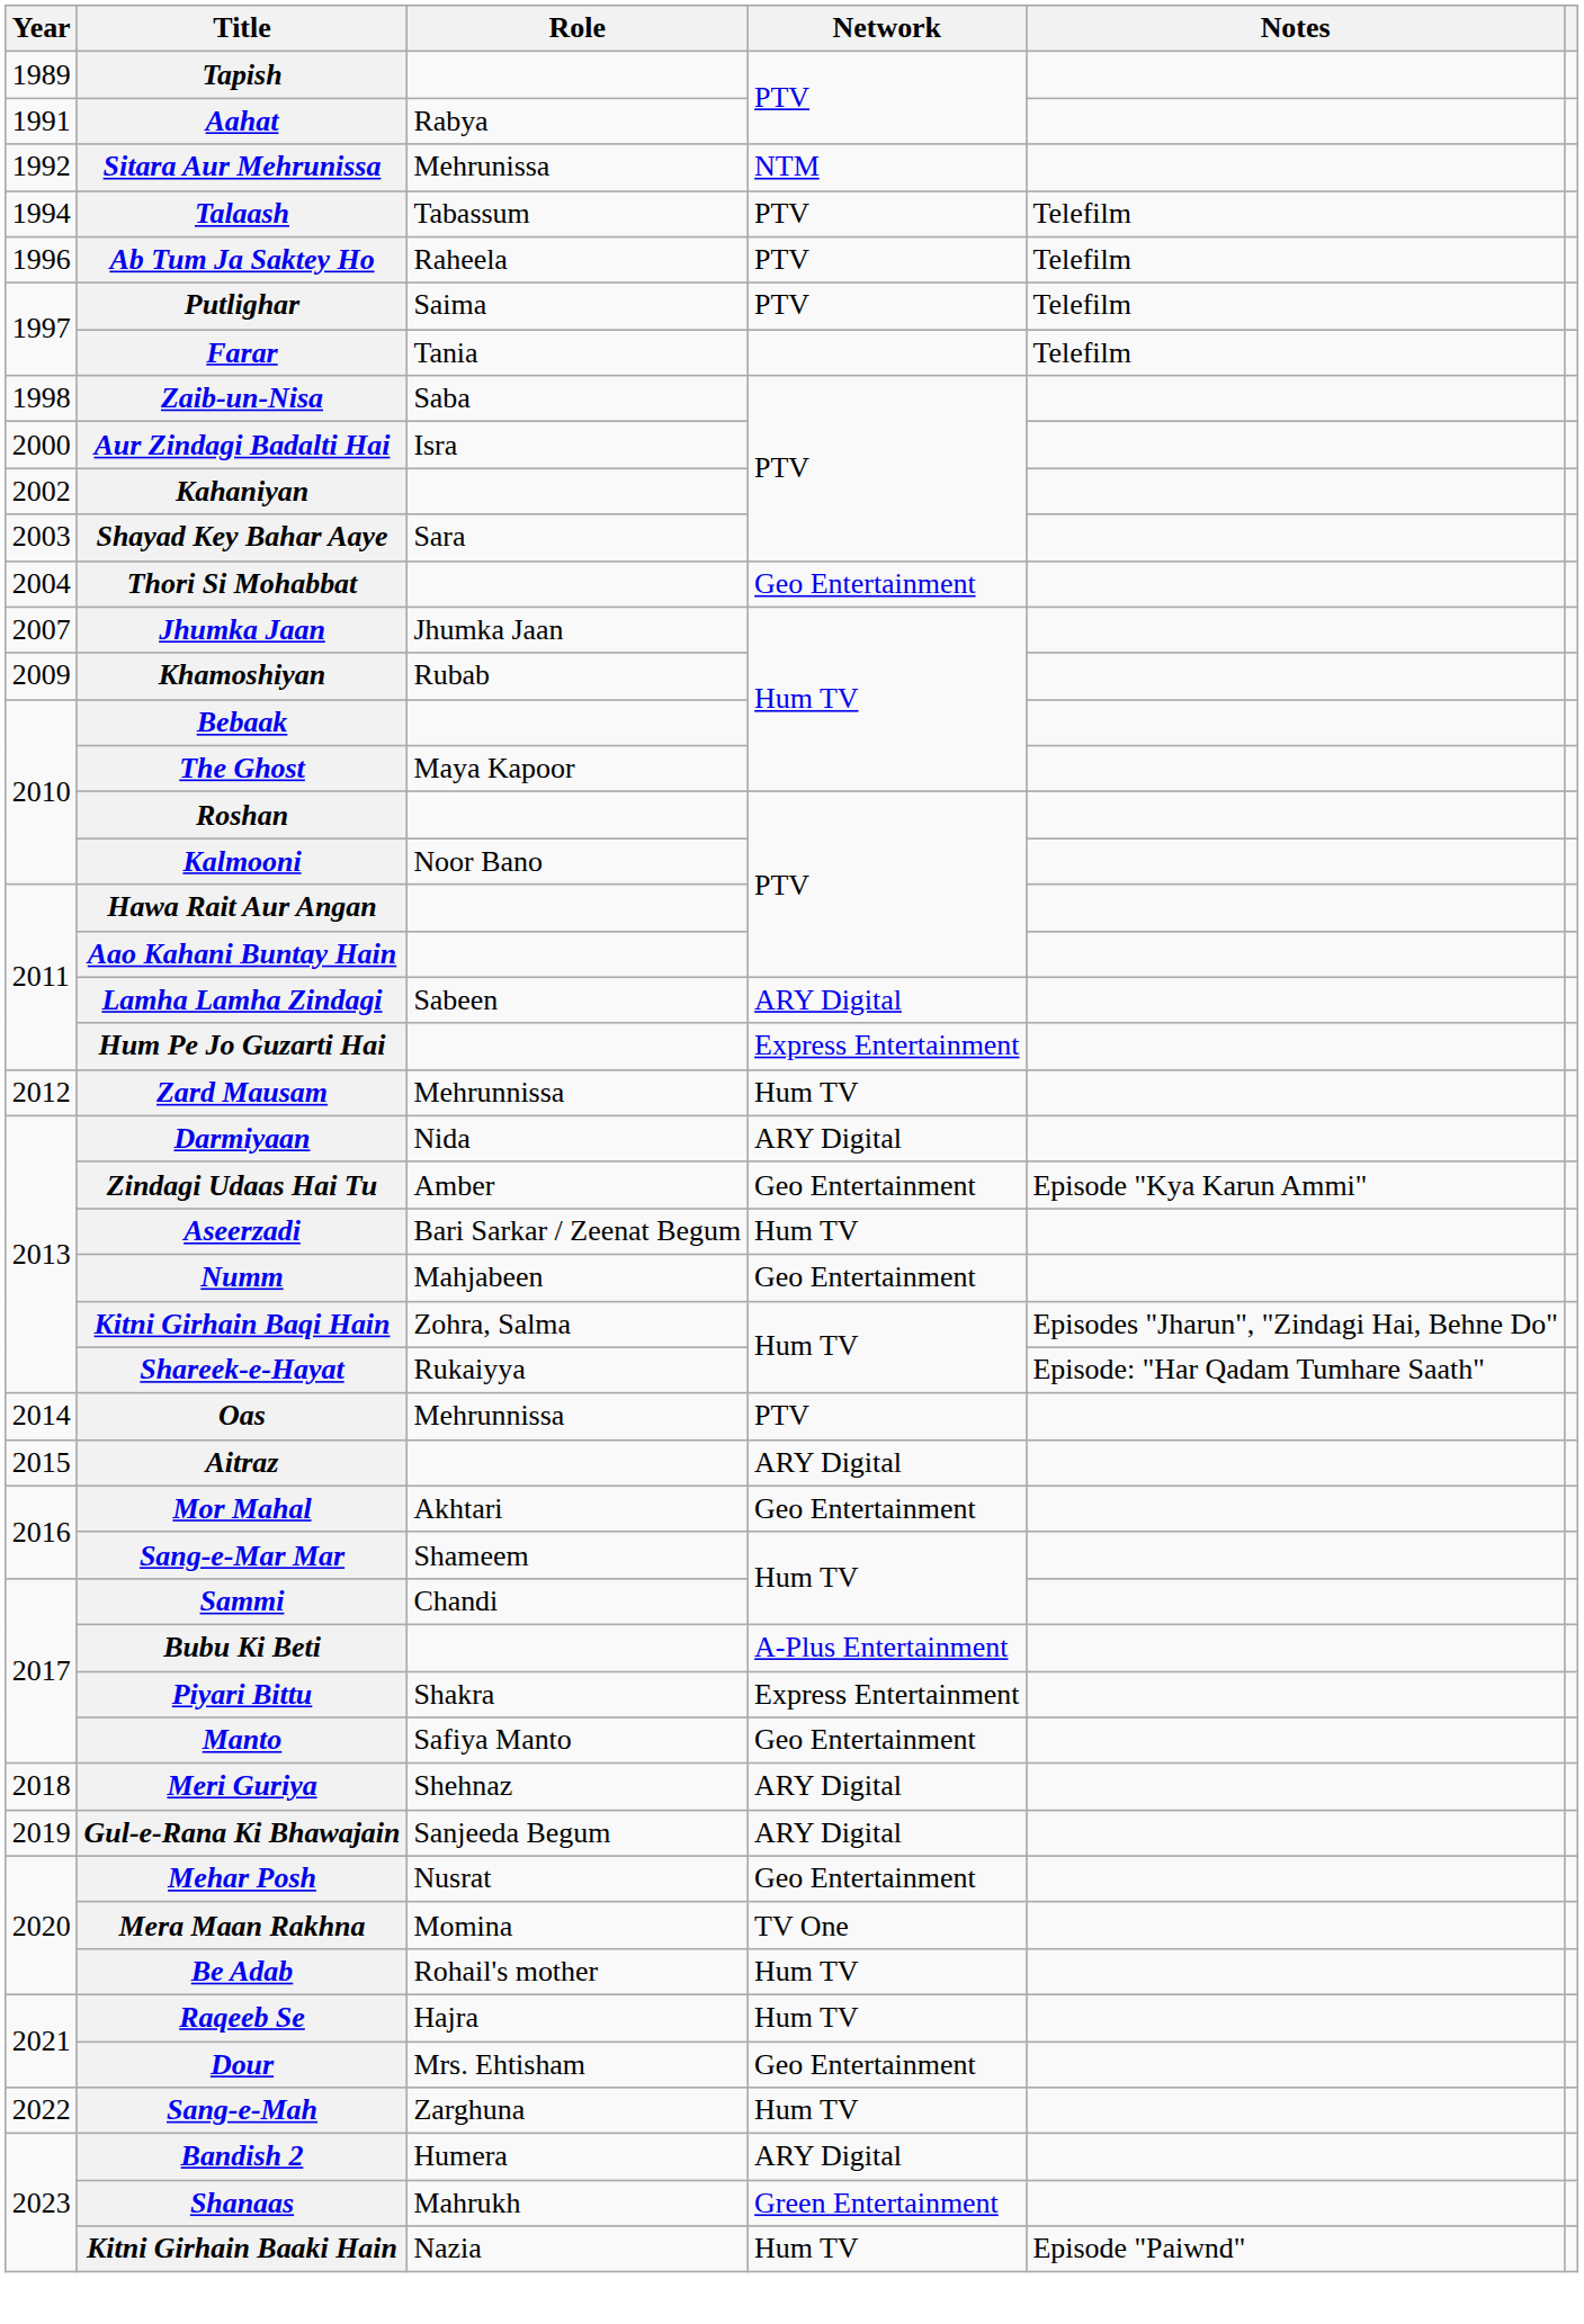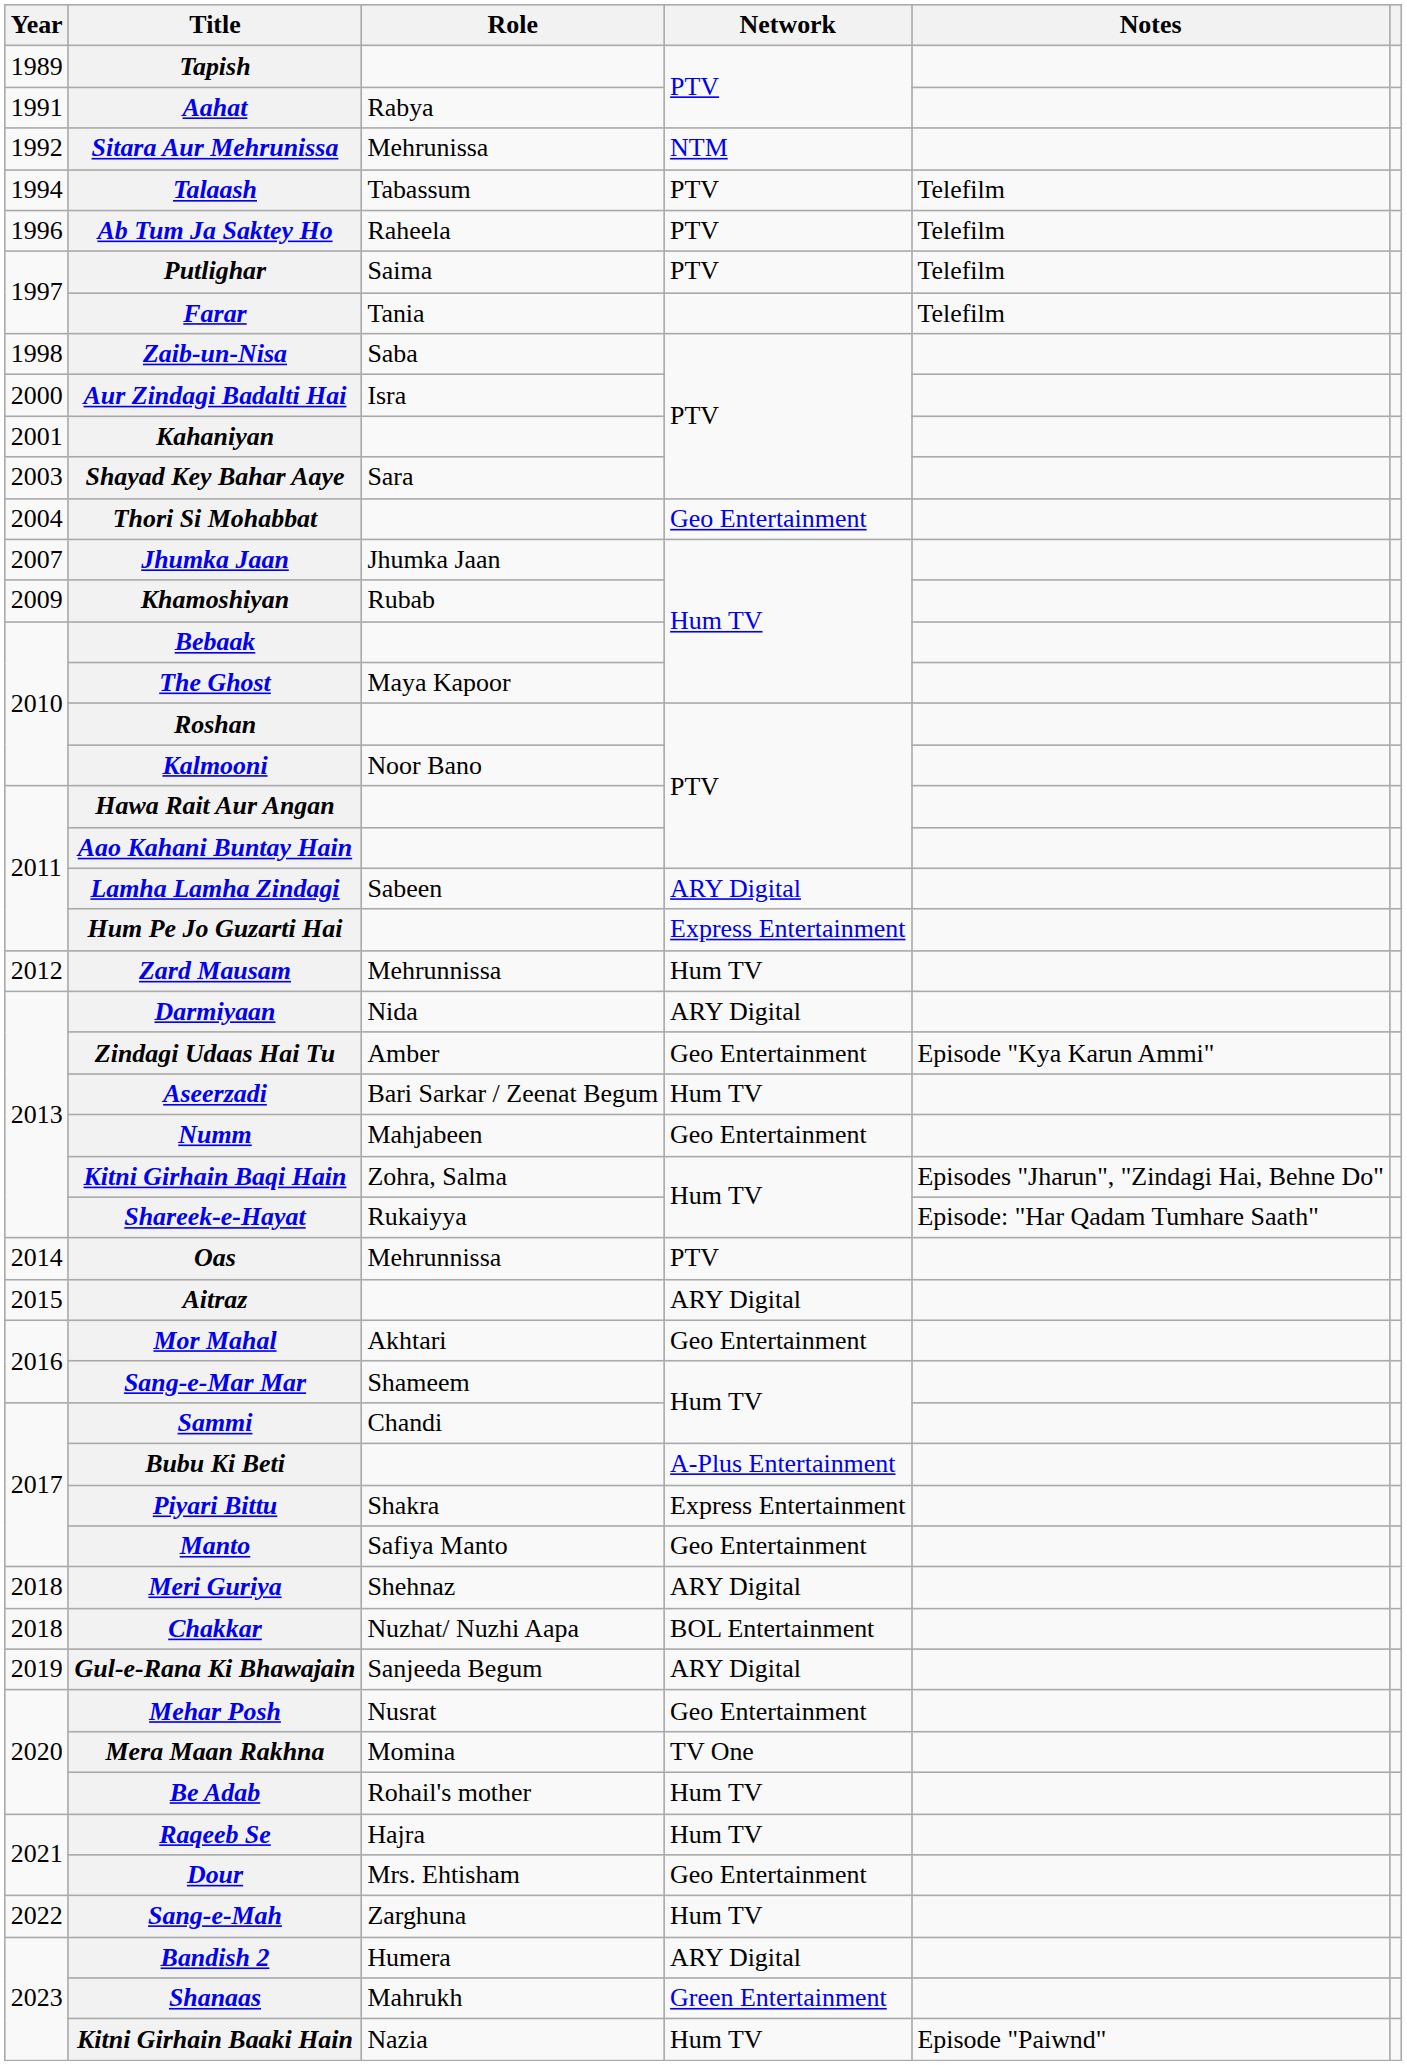 <table class="wikitable plainrowheaders">
 <tr style="text-align:center;">
 <th scope="col">Year</th>
 <th scope="col">Title</th>
 <th scope="col">Role</th>
 <th scope="col">Network</th>
 <th class="unsortable" scope="col">Notes</th>
 <th></th>
 </tr>
 <tr>
 <td>1989</td>
 <th scope="row"><em>Tapish</em></th>
 <td></td>
 <td rowspan="2"><a href='#'>PTV</a></td>
 <td></td>
 <td></td>
 </tr>
 <tr>
 <td>1991</td>
 <th scope="row"><em><a href='#'>Aahat</a></em></th>
 <td>Rabya</td>
 <td></td>
 <td></td>
 </tr>
 <tr>
 <td>1992</td>
 <th scope="row"><em><a href='#'>Sitara Aur Mehrunissa</a></em></th>
 <td>Mehrunissa</td>
 <td><a href='#'>NTM</a></td>
 <td></td>
 <td><br></td>
 </tr>
 <tr>
 <td>1994</td>
 <th scope="row"><em><a href='#'>Talaash</a></em></th>
 <td>Tabassum</td>
 <td>PTV</td>
 <td>Telefilm</td>
 <td></td>
 </tr>
 <tr>
 <td>1996</td>
 <th scope="row"><em><a href='#'>Ab Tum Ja Saktey Ho</a></em></th>
 <td>Raheela</td>
 <td>PTV</td>
 <td>Telefilm</td>
 <td></td>
 </tr>
 <tr>
 <td rowspan="2">1997</td>
 <th scope="row"><em>Putlighar</em></th>
 <td>Saima</td>
 <td>PTV</td>
 <td>Telefilm</td>
 <td></td>
 </tr>
 <tr>
 <th scope="row"><em><a href='#'>Farar</a></em></th>
 <td>Tania</td>
 <td></td>
 <td>Telefilm</td>
 <td></td>
 </tr>
 <tr>
 <td>1998</td>
 <th scope="row"><em><a href='#'>Zaib-un-Nisa</a></em></th>
 <td>Saba</td>
 <td rowspan="4">PTV</td>
 <td></td>
 <td></td>
 </tr>
 <tr>
 <td>2000</td>
 <th scope="row"><em><a href='#'>Aur Zindagi Badalti Hai</a></em></th>
 <td>Isra</td>
 <td></td>
 <td><br></td>
 </tr>
 <tr>
-<td>2002</td>
+<td>2001</td>
 <th scope="row"><em>Kahaniyan</em></th>
 <td></td>
 <td></td>
 <td></td>
 </tr>
 <tr>
 <td>2003</td>
 <th scope="row"><em>Shayad Key Bahar Aaye</em></th>
 <td>Sara</td>
 <td></td>
 <td></td>
 </tr>
 <tr>
 <td>2004</td>
 <th scope="row"><em>Thori Si Mohabbat</em></th>
 <td></td>
 <td><a href='#'>Geo Entertainment</a></td>
 <td></td>
 <td></td>
 </tr>
 <tr>
 <td>2007</td>
 <th scope="row"><em><a href='#'>Jhumka Jaan</a></em></th>
 <td>Jhumka Jaan</td>
 <td rowspan="4"><a href='#'>Hum TV</a></td>
 <td></td>
 <td><br></td>
 </tr>
 <tr>
 <td>2009</td>
 <th scope="row"><em>Khamoshiyan</em></th>
 <td>Rubab</td>
 <td></td>
 <td></td>
 </tr>
 <tr>
 <td rowspan="4">2010</td>
 <th scope="row"><em><a href='#'>Bebaak</a></em></th>
 <td></td>
 <td></td>
 <td></td>
 </tr>
 <tr>
 <th scope="row"><em><a href='#'>The Ghost</a></em></th>
 <td>Maya Kapoor</td>
 <td></td>
 <td></td>
 </tr>
 <tr>
 <th scope="row"><em>Roshan</em></th>
 <td></td>
 <td rowspan="4">PTV</td>
 <td></td>
 <td></td>
 </tr>
 <tr>
 <th scope="row"><em><a href='#'>Kalmooni</a></em></th>
 <td>Noor Bano</td>
 <td></td>
 <td></td>
 </tr>
 <tr>
 <td rowspan="4">2011</td>
 <th scope="row"><em>Hawa Rait Aur Angan</em></th>
 <td></td>
 <td></td>
 <td></td>
 </tr>
 <tr>
 <th scope="row"><em><a href='#'>Aao Kahani Buntay Hain</a></em></th>
 <td></td>
 <td></td>
 <td></td>
 </tr>
 <tr>
 <th scope="row"><em><a href='#'>Lamha Lamha Zindagi</a></em></th>
 <td>Sabeen</td>
 <td><a href='#'>ARY Digital</a></td>
 <td></td>
 <td></td>
 </tr>
 <tr>
 <th scope="row"><em>Hum Pe Jo Guzarti Hai</em></th>
 <td></td>
 <td><a href='#'>Express Entertainment</a></td>
 <td></td>
 <td></td>
 </tr>
 <tr>
 <td>2012</td>
 <th scope="row"><em><a href='#'>Zard Mausam</a></em></th>
 <td>Mehrunnissa</td>
 <td>Hum TV</td>
 <td></td>
 <td></td>
 </tr>
 <tr>
 <td rowspan="6">2013</td>
 <th scope="row"><em><a href='#'>Darmiyaan</a></em></th>
 <td>Nida</td>
 <td>ARY Digital</td>
 <td></td>
 <td><br></td>
 </tr>
 <tr>
 <th scope="row"><em>Zindagi Udaas Hai Tu</em></th>
 <td>Amber</td>
 <td>Geo Entertainment</td>
 <td>Episode "Kya Karun Ammi"</td>
 <td></td>
 </tr>
 <tr>
 <th scope="row"><em><a href='#'>Aseerzadi</a></em></th>
 <td>Bari Sarkar / Zeenat Begum</td>
 <td>Hum TV</td>
 <td></td>
 <td></td>
 </tr>
 <tr>
 <th scope="row"><em><a href='#'>Numm</a></em></th>
 <td>Mahjabeen</td>
 <td>Geo Entertainment</td>
 <td></td>
 <td></td>
 </tr>
 <tr>
 <th scope="row"><em><a href='#'>Kitni Girhain Baqi Hain</a></em></th>
 <td>Zohra, Salma</td>
 <td rowspan="2">Hum TV</td>
 <td>Episodes "Jharun", "Zindagi Hai, Behne Do"</td>
 <td></td>
 </tr>
 <tr>
 <th scope="row"><em><a href='#'>Shareek-e-Hayat</a></em></th>
 <td>Rukaiyya</td>
 <td>Episode: "Har Qadam Tumhare Saath"</td>
 <td></td>
 </tr>
 <tr>
 <td>2014</td>
 <th scope="row"><em>Oas</em></th>
 <td>Mehrunnissa</td>
 <td>PTV</td>
 <td></td>
 </tr>
 <tr>
 <td>2015</td>
 <th scope="row"><em>Aitraz</em></th>
 <td></td>
 <td>ARY Digital</td>
 <td></td>
 <td></td>
 </tr>
 <tr>
 <td rowspan="2">2016</td>
 <th scope="row"><em><a href='#'>Mor Mahal</a></em></th>
 <td>Akhtari</td>
 <td>Geo Entertainment</td>
 <td></td>
 <td></td>
 </tr>
 <tr>
 <th scope="row"><em><a href='#'>Sang-e-Mar Mar</a></em></th>
 <td>Shameem</td>
 <td rowspan="2">Hum TV</td>
 <td></td>
 <td></td>
 </tr>
 <tr>
 <td rowspan="4">2017</td>
 <th scope="row"><em><a href='#'>Sammi</a></em></th>
 <td>Chandi</td>
 <td></td>
 <td></td>
 </tr>
 <tr>
 <th scope="row"><em>Bubu Ki Beti</em></th>
 <td></td>
 <td><a href='#'>A-Plus Entertainment</a></td>
 <td></td>
 <td></td>
 </tr>
 <tr>
 <th scope="row"><em><a href='#'>Piyari Bittu</a></em></th>
 <td>Shakra</td>
 <td>Express Entertainment</td>
 <td></td>
 <td></td>
 </tr>
 <tr>
 <th scope="row"><em><a href='#'>Manto</a></em></th>
 <td>Safiya Manto</td>
 <td>Geo Entertainment</td>
 <td></td>
 <td></td>
 </tr>
 <tr>
 <td>2018</td>
 <th scope="row"><em><a href='#'>Meri Guriya</a></em></th>
 <td>Shehnaz</td>
 <td>ARY Digital</td>
 <td></td>
 <td></td>
 </tr>
 <tr>
+<td>2018</td>
+<th scope="row"><em><a href='#'>Chakkar</a></em></th>
+<td>Nuzhat/ Nuzhi Aapa</td>
+<td>BOL Entertainment</td>
+<td></td>
+<td></td>
+</tr>
+<tr>
 <td>2019</td>
 <th scope="row"><em>Gul-e-Rana Ki Bhawajain</em></th>
 <td>Sanjeeda Begum</td>
 <td>ARY Digital</td>
 <td></td>
 </tr>
 <tr>
 <td rowspan="3">2020</td>
 <th scope="row"><em><a href='#'>Mehar Posh</a></em></th>
 <td>Nusrat</td>
 <td>Geo Entertainment</td>
 <td></td>
 <td></td>
 </tr>
 <tr>
 <th scope="row"><em>Mera Maan Rakhna</em></th>
 <td>Momina</td>
 <td>TV One</td>
 <td></td>
 <td></td>
 </tr>
 <tr>
 <th scope="row"><em><a href='#'>Be Adab</a></em></th>
 <td>Rohail's mother</td>
 <td>Hum TV</td>
 <td></td>
 <td></td>
 </tr>
 <tr>
 <td rowspan="2">2021</td>
 <th scope="row"><em><a href='#'>Raqeeb Se</a></em></th>
 <td>Hajra</td>
 <td>Hum TV</td>
 <td></td>
 <td></td>
 </tr>
 <tr>
 <th scope="row"><em><a href='#'>Dour</a></em></th>
 <td>Mrs. Ehtisham</td>
 <td>Geo Entertainment</td>
 <td></td>
 <td></td>
 </tr>
 <tr>
 <td>2022</td>
 <th scope="row"><em><a href='#'>Sang-e-Mah</a></em></th>
 <td>Zarghuna</td>
 <td>Hum TV</td>
 <td></td>
 <td></td>
 </tr>
 <tr>
 <td rowspan="3">2023</td>
 <th scope="row"><em><a href='#'>Bandish 2</a></em></th>
 <td>Humera</td>
 <td>ARY Digital</td>
 <td></td>
 <td></td>
 </tr>
 <tr>
 <th scope="row"><em><a href='#'>Shanaas</a></em></th>
 <td>Mahrukh</td>
 <td><a href='#'>Green Entertainment</a></td>
 <td></td>
 <td></td>
 </tr>
 <tr>
 <th scope="row"><em>Kitni Girhain Baaki Hain</em></th>
 <td>Nazia</td>
 <td>Hum TV</td>
 <td>Episode "Paiwnd"</td>
 <td></td>
 </tr>
 </table>
